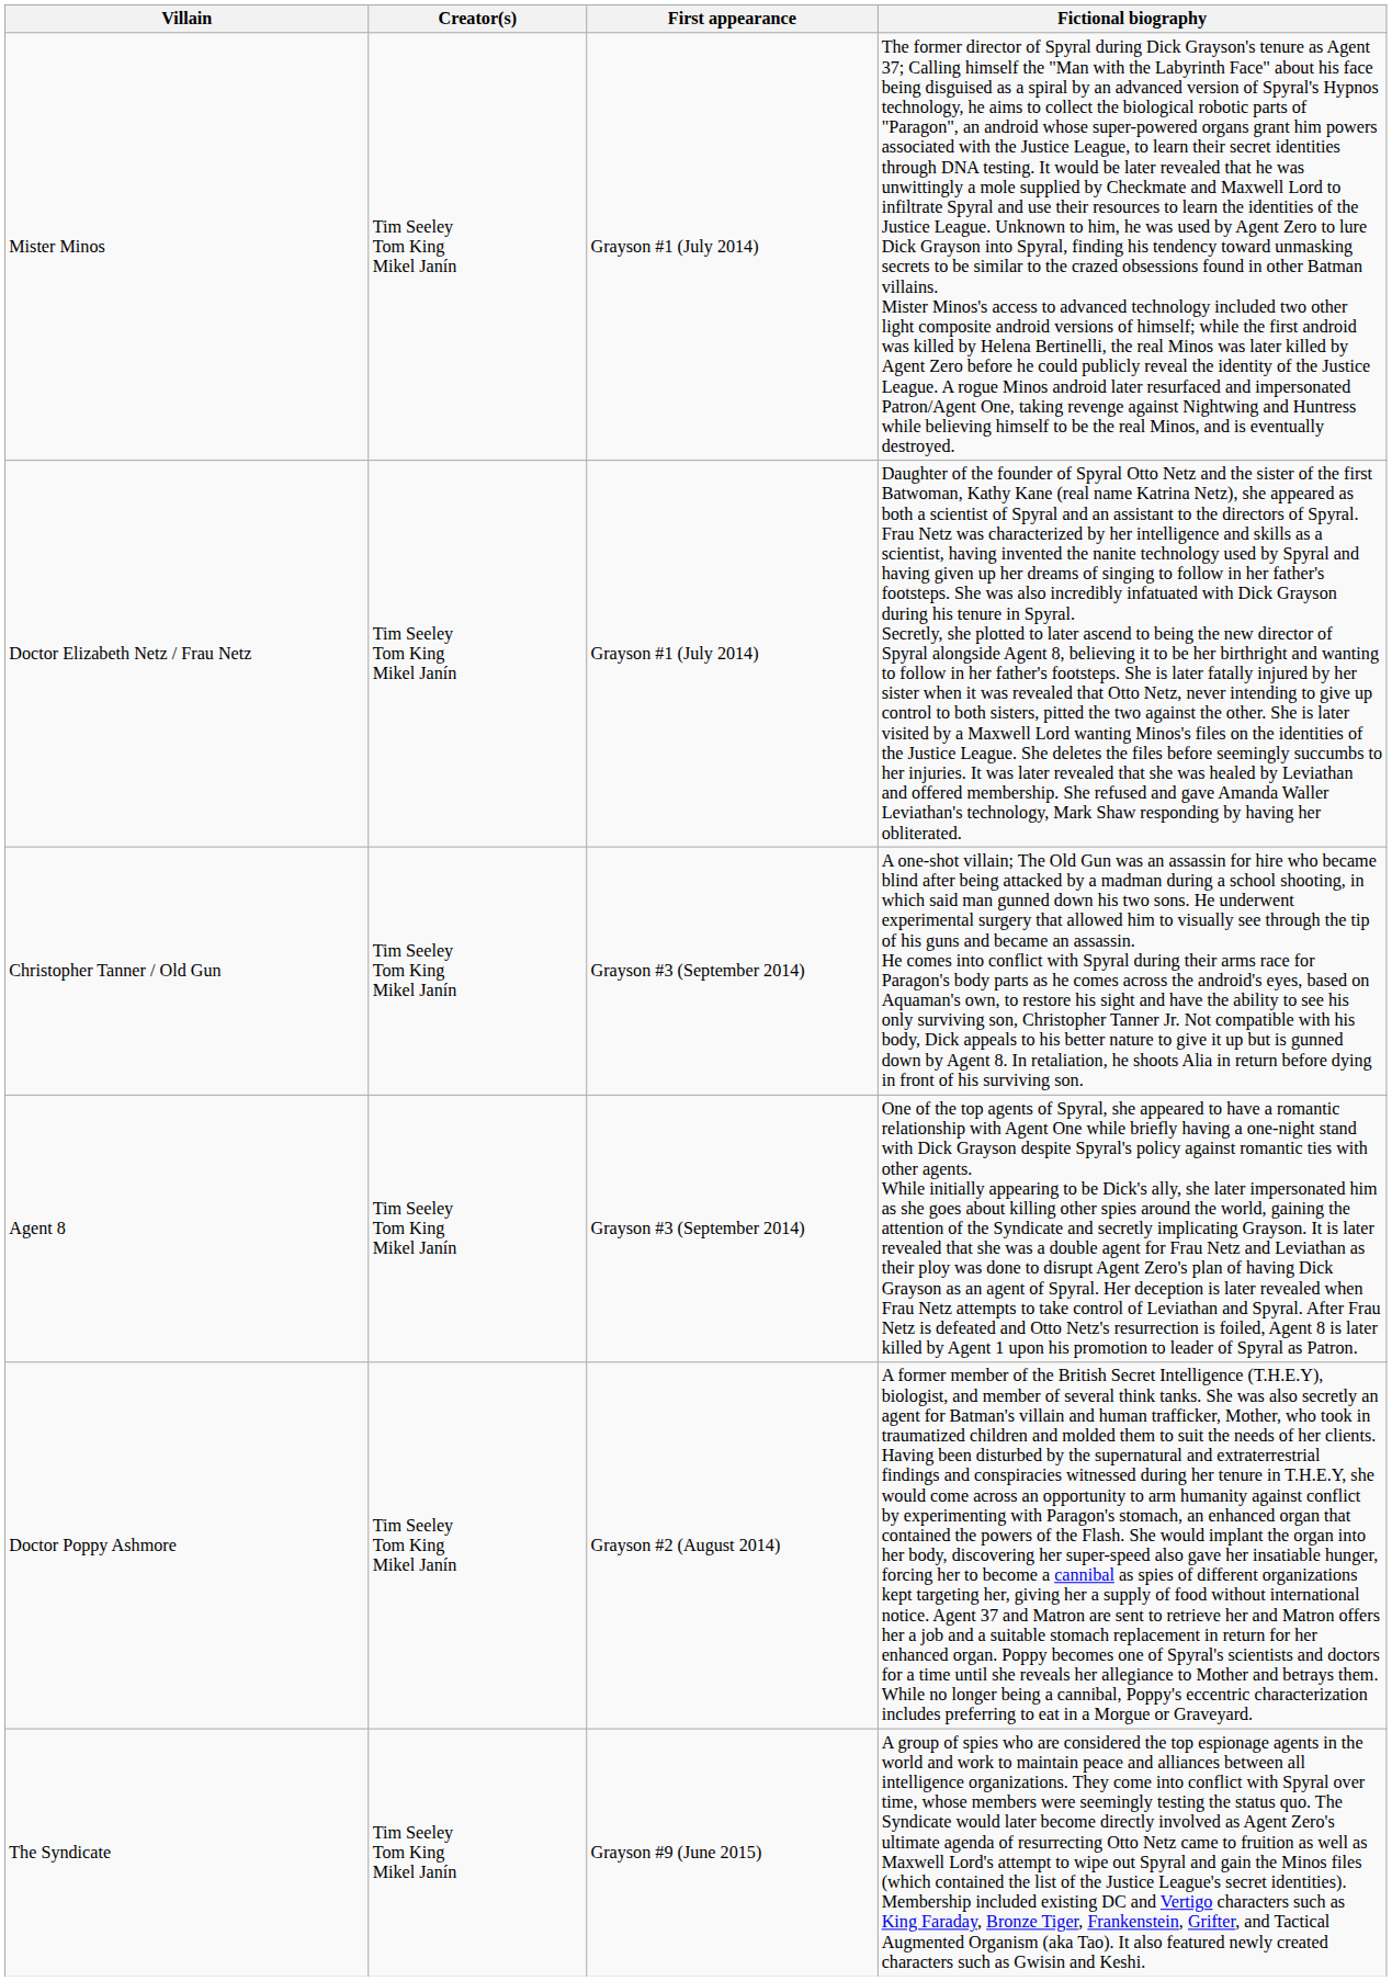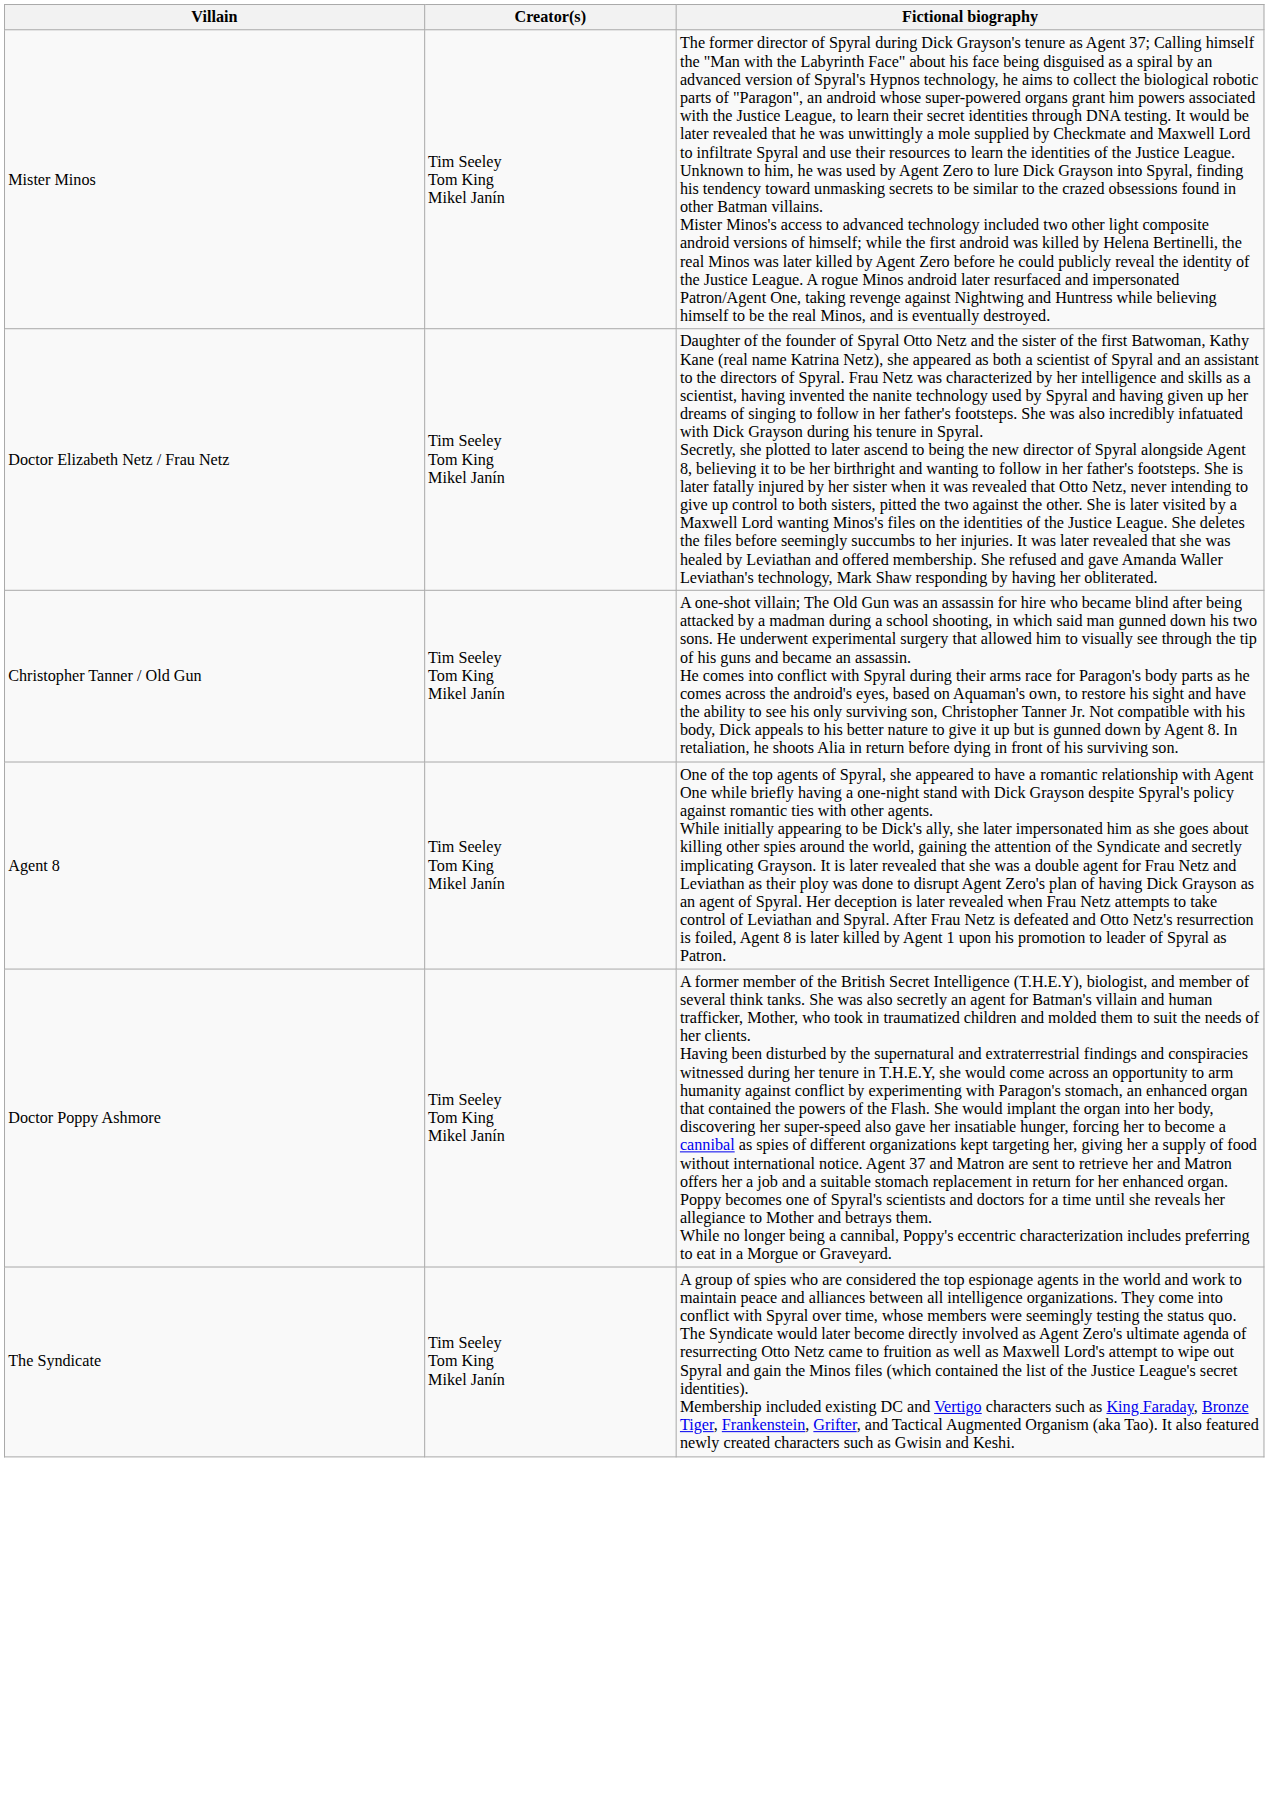 <table class="wikitable">
 <tr>
 <th style="width:25%">Villain</th>
 <th style="width:15%;">Creator(s)</th>
-<th style="width:20%;">First appearance</th>
 <th style="width:35%;">Fictional biography</th>
 </tr>
 <tr>
 <td>Mister Minos</td>
 <td>Tim Seeley<br>Tom King<br>Mikel Janín</td>
-<td>Grayson #1 (July 2014)</td>
 <td>The former director of Spyral during Dick Grayson's tenure as Agent 37; Calling himself the "Man with the Labyrinth Face" about his face being disguised as a spiral by an advanced version of Spyral's Hypnos technology, he aims to collect the biological robotic parts of "Paragon", an android whose super-powered organs grant him powers associated with the Justice League, to learn their secret identities through DNA testing.  It would be later revealed that he was unwittingly a mole supplied by Checkmate and Maxwell Lord to infiltrate Spyral and use their resources to learn the identities of the Justice League. Unknown to him, he was used by Agent Zero to lure Dick Grayson into Spyral, finding his tendency toward unmasking secrets to be similar to the crazed obsessions found in other Batman villains.<br>Mister Minos's access to advanced technology included two other light composite android versions of himself; while the first android was killed by Helena Bertinelli, the real Minos was later killed by Agent Zero before he could publicly reveal the identity of the Justice League. A rogue Minos android later resurfaced and impersonated Patron/Agent One, taking revenge against Nightwing and Huntress while believing himself to be the real Minos, and is eventually destroyed.</td>
 </tr>
 <tr>
 <td>Doctor Elizabeth Netz / Frau Netz</td>
 <td>Tim Seeley<br>Tom King<br>Mikel Janín</td>
-<td>Grayson #1 (July 2014)</td>
 <td>Daughter of the founder of Spyral Otto Netz and the sister of the first Batwoman, Kathy Kane (real name Katrina Netz), she appeared as both a scientist of Spyral and an assistant to the directors of Spyral. Frau Netz was characterized by her intelligence and skills as a scientist, having invented the nanite technology used by Spyral and having given up her dreams of singing to follow in her father's footsteps. She was also incredibly infatuated with Dick Grayson during his tenure in Spyral.<br>Secretly, she plotted to later ascend to being the new director of Spyral alongside Agent 8, believing it to be her birthright and wanting to follow in her father's footsteps. She is later fatally injured by her sister when it was revealed that Otto Netz, never intending to give up control to both sisters, pitted the two against the other. She is later visited by a Maxwell Lord wanting Minos's files on the identities of the Justice League. She deletes the files before seemingly succumbs to her injuries. It was later revealed that she was healed by Leviathan and offered membership. She refused and gave Amanda Waller Leviathan's technology, Mark Shaw responding by having her obliterated.</td>
 </tr>
 <tr>
 <td>Christopher Tanner / Old Gun</td>
 <td>Tim Seeley<br>Tom King<br>Mikel Janín</td>
-<td>Grayson #3 (September 2014)</td>
 <td>A one-shot villain; The Old Gun was an assassin for hire who became blind after being attacked by a madman during a school shooting, in which said man gunned down his two sons. He underwent experimental surgery that allowed him to visually see through the tip of his guns and became an assassin.<br>He comes into conflict with Spyral during their arms race for Paragon's body parts as he comes across the android's eyes, based on Aquaman's own, to restore his sight and have the ability to see his only surviving son, Christopher Tanner Jr. Not compatible with his body, Dick appeals to his better nature to give it up but is gunned down by Agent 8. In retaliation, he shoots Alia in return before dying in front of his surviving son.</td>
 </tr>
 <tr>
 <td>Agent 8</td>
 <td>Tim Seeley<br>Tom King<br>Mikel Janín</td>
-<td>Grayson #3 (September 2014)</td>
 <td>One of the top agents of Spyral, she appeared to have a romantic relationship with Agent One while briefly having a one-night stand with Dick Grayson despite Spyral's policy against romantic ties with other agents.<br>While initially appearing to be Dick's ally, she later impersonated him as she goes about killing other spies around the world, gaining the attention of the Syndicate and secretly implicating Grayson. It is later revealed that she was a double agent for Frau Netz and Leviathan as their ploy was done to disrupt Agent Zero's plan of having Dick Grayson as an agent of Spyral. Her deception is later revealed when Frau Netz attempts to take control of Leviathan and Spyral. After Frau Netz is defeated and Otto Netz's resurrection is foiled, Agent 8 is later killed by Agent 1 upon his promotion to leader of Spyral as Patron.</td>
 </tr>
 <tr>
 <td>Doctor Poppy Ashmore</td>
 <td>Tim Seeley<br>Tom King<br>Mikel Janín</td>
-<td>Grayson #2 (August 2014)</td>
 <td>A former member of the British Secret Intelligence (T.H.E.Y), biologist, and member of several think tanks. She was also secretly an agent for Batman's villain and human trafficker, Mother, who took in traumatized children and molded them to suit the needs of her clients.<br>Having been disturbed by the supernatural and extraterrestrial findings and conspiracies witnessed during her tenure in T.H.E.Y, she would come across an opportunity to arm humanity against conflict by experimenting with Paragon's stomach, an enhanced organ that contained the powers of the Flash. She would implant the organ into her body, discovering her super-speed also gave her insatiable hunger, forcing her to become a <a href='#'>cannibal</a> as spies of different organizations kept targeting her, giving her a supply of food without international notice. Agent 37 and Matron are sent to retrieve her and Matron offers her a job and a suitable stomach replacement in return for her enhanced organ. Poppy becomes one of Spyral's scientists and doctors for a time until she reveals her allegiance to Mother and betrays them.<br>While no longer being a cannibal, Poppy's eccentric characterization includes preferring to eat in a Morgue or Graveyard.</td>
 </tr>
 <tr>
 <td>The Syndicate</td>
 <td>Tim Seeley<br>Tom King<br>Mikel Janín</td>
-<td>Grayson #9 (June 2015)</td>
 <td>A group of spies who are considered the top espionage agents in the world and work to maintain peace and alliances between all intelligence organizations. They come into conflict with Spyral over time, whose members were seemingly testing the status quo. The Syndicate would later become directly involved as  Agent Zero's ultimate agenda of resurrecting Otto Netz came to fruition as well as Maxwell Lord's attempt to wipe out Spyral and gain the Minos files (which contained the list of the Justice League's secret identities).<br>Membership included existing DC and <a href='#'>Vertigo</a> characters such as <a href='#'>King Faraday</a>, <a href='#'>Bronze Tiger</a>, <a href='#'>Frankenstein</a>, <a href='#'>Grifter</a>, and Tactical Augmented Organism (aka Tao). It also featured newly created characters such as Gwisin and Keshi.</td>
 </tr>
 </table>
